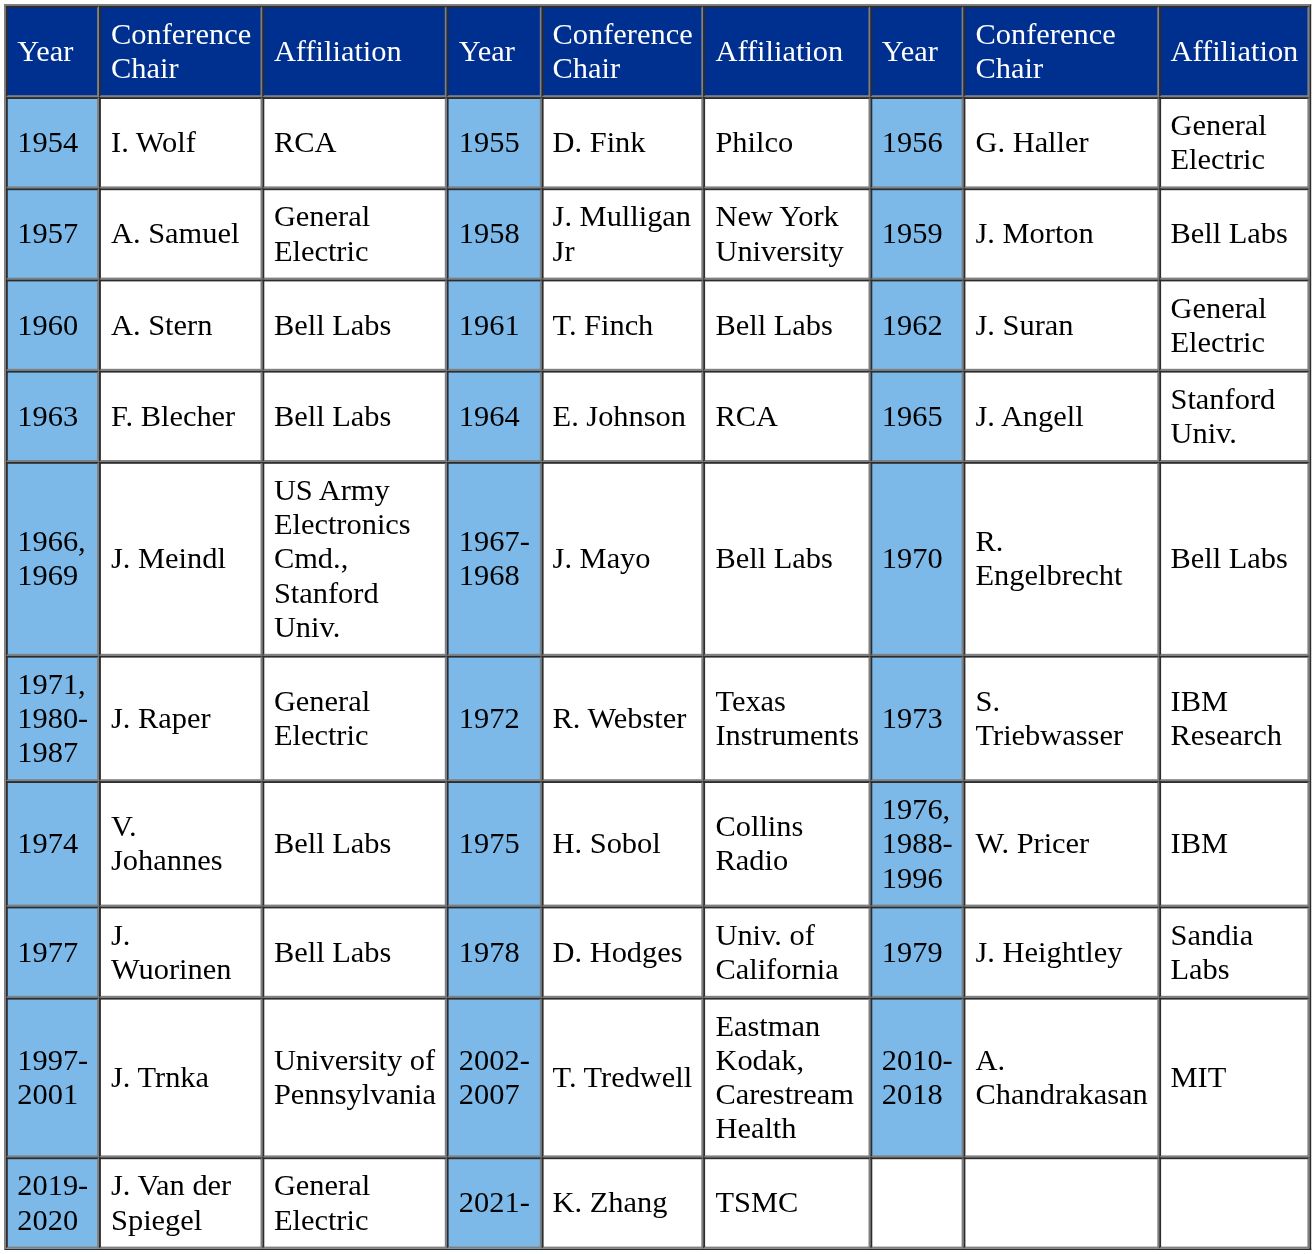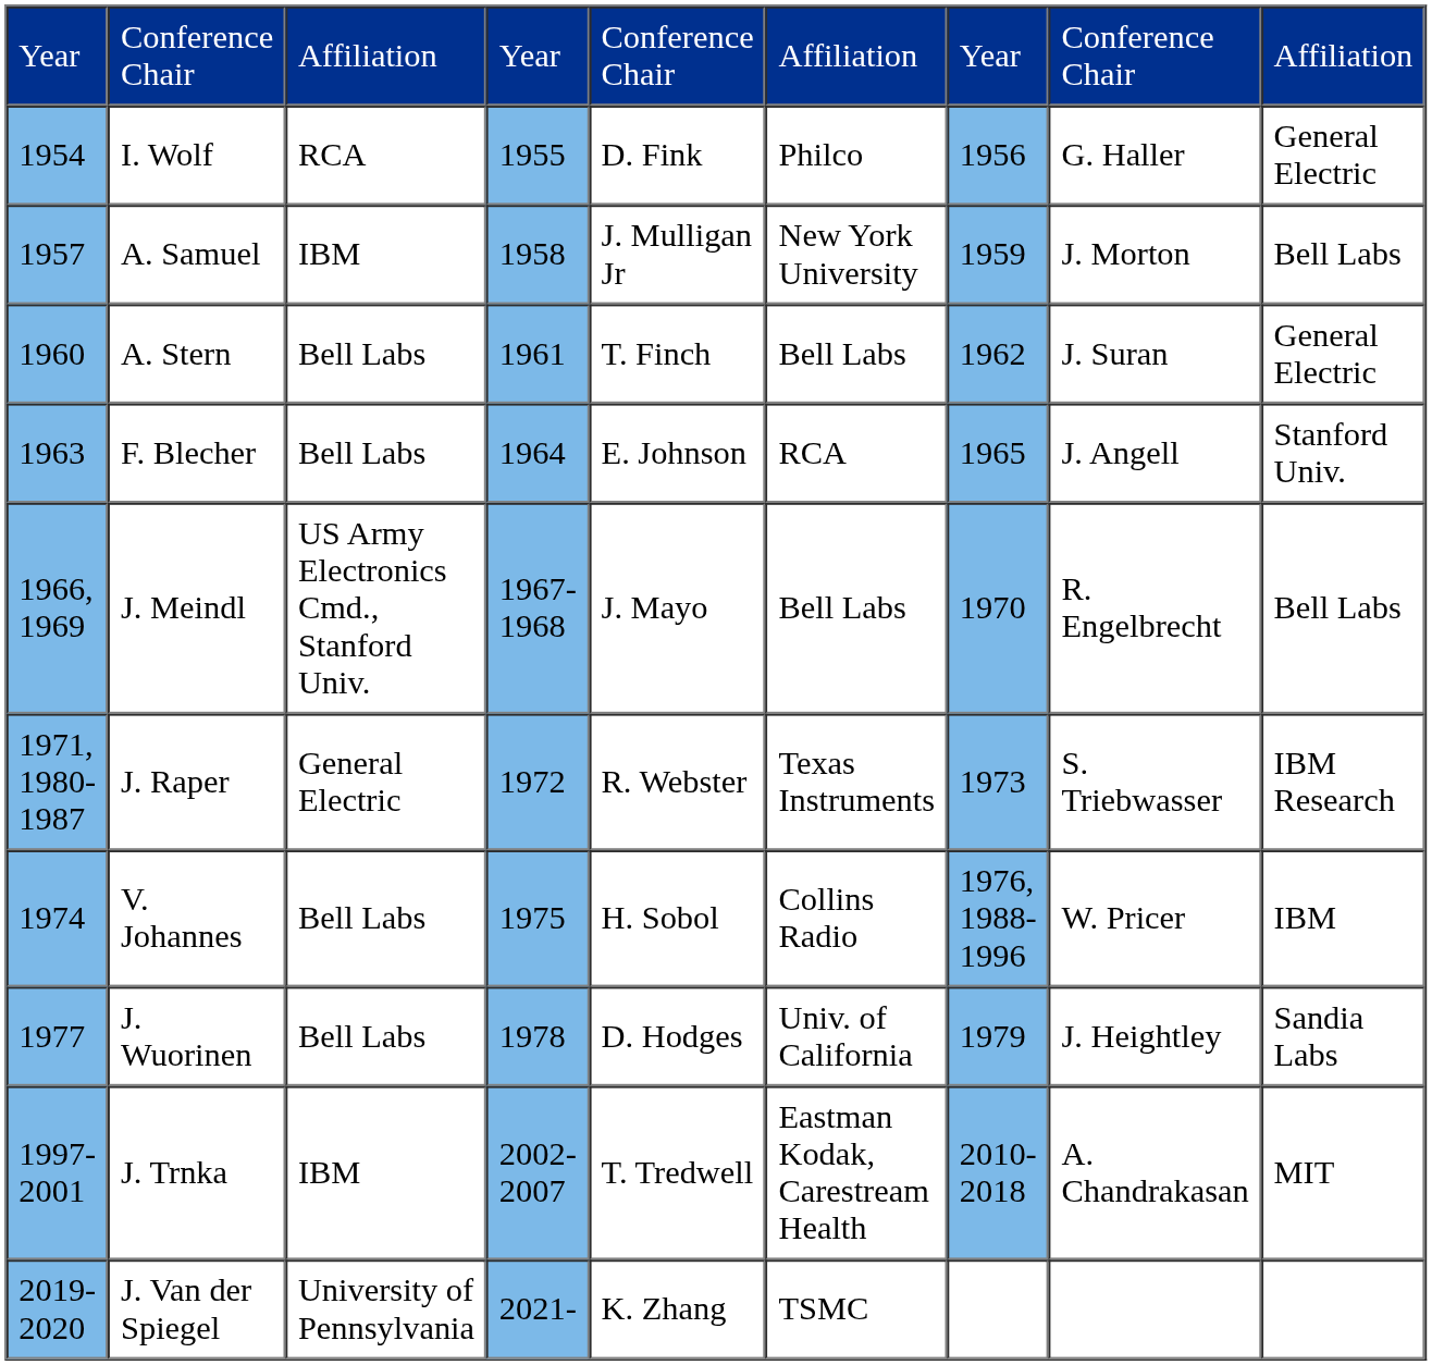 <table border="1" cellpadding="5" cellspacing="0" align="center">
 <tr>
 <td style="background:#00308F; color: white ">Year</td>
 <td style="background:#00308F; color: white ">Conference Chair</td>
 <td style="background:#00308F; color: white ">Affiliation</td>
 <td style="background:#00308F; color: white ">Year</td>
 <td style="background:#00308F; color: white ">Conference Chair</td>
 <td style="background:#00308F; color: white ">Affiliation</td>
 <td style="background:#00308F; color: white ">Year</td>
 <td style="background:#00308F; color: white ">Conference Chair</td>
 <td style="background:#00308F; color: white ">Affiliation</td>
 </tr>
 <tr>
 <td style="background: #7CB9E8; color:black">1954</td>
 <td>I. Wolf</td>
 <td>RCA</td>
 <td style="background: #7CB9E8; color:black">1955</td>
 <td>D. Fink</td>
 <td>Philco</td>
 <td style="background: #7CB9E8; color:black">1956</td>
 <td>G. Haller</td>
 <td>General Electric</td>
 </tr>
 <tr>
 <td style="background: #7CB9E8; color:black">1957</td>
 <td>A. Samuel</td>
-<td>General Electric</td>
+<td>IBM</td>
 <td style="background: #7CB9E8; color:black">1958</td>
 <td>J. Mulligan Jr</td>
 <td>New York University</td>
 <td style="background: #7CB9E8; color:black">1959</td>
 <td>J. Morton</td>
 <td>Bell Labs</td>
 </tr>
 <tr>
 <td style="background: #7CB9E8; color:black">1960</td>
 <td>A. Stern</td>
 <td>Bell Labs</td>
 <td style="background: #7CB9E8; color:black">1961</td>
 <td>T. Finch</td>
 <td>Bell Labs</td>
 <td style="background: #7CB9E8; color:black">1962</td>
 <td>J. Suran</td>
 <td>General Electric</td>
 </tr>
 <tr>
 <td style="background: #7CB9E8; color:black">1963</td>
 <td>F. Blecher</td>
 <td>Bell Labs</td>
 <td style="background: #7CB9E8; color:black">1964</td>
 <td>E. Johnson</td>
 <td>RCA</td>
 <td style="background: #7CB9E8; color:black">1965</td>
 <td>J. Angell</td>
 <td>Stanford Univ.</td>
 </tr>
 <tr>
 <td style="background: #7CB9E8; color:black">1966, 1969</td>
 <td>J. Meindl</td>
 <td>US Army Electronics Cmd., Stanford Univ.</td>
 <td style="background: #7CB9E8; color:black">1967-1968</td>
 <td>J. Mayo</td>
 <td>Bell Labs</td>
 <td style="background: #7CB9E8; color:black">1970</td>
 <td>R. Engelbrecht</td>
 <td>Bell Labs</td>
 </tr>
 <tr>
 <td style="background: #7CB9E8; color:black">1971, 1980-1987</td>
 <td>J. Raper</td>
 <td>General Electric</td>
 <td style="background: #7CB9E8; color:black">1972</td>
 <td>R. Webster</td>
 <td>Texas Instruments</td>
 <td style="background: #7CB9E8; color:black">1973</td>
 <td>S. Triebwasser</td>
 <td>IBM Research</td>
 </tr>
 <tr>
 <td style="background: #7CB9E8; color:black">1974</td>
 <td>V. Johannes</td>
 <td>Bell Labs</td>
 <td style="background: #7CB9E8; color:black">1975</td>
 <td>H. Sobol</td>
 <td>Collins Radio</td>
 <td style="background: #7CB9E8; color:black">1976, 1988-1996</td>
 <td>W. Pricer</td>
 <td>IBM</td>
 </tr>
 <tr>
 <td style="background: #7CB9E8; color:black">1977</td>
 <td>J. Wuorinen</td>
 <td>Bell Labs</td>
 <td style="background: #7CB9E8; color:black">1978</td>
 <td>D. Hodges</td>
 <td>Univ. of California</td>
 <td style="background: #7CB9E8; color:black">1979</td>
 <td>J. Heightley</td>
 <td>Sandia Labs</td>
 </tr>
 <tr>
 <td style="background: #7CB9E8; color:black">1997-2001</td>
 <td>J. Trnka</td>
-<td>University of Pennsylvania</td>
+<td>IBM</td>
 <td style="background: #7CB9E8; color:black">2002-2007</td>
 <td>T. Tredwell</td>
 <td>Eastman Kodak, Carestream Health</td>
 <td style="background: #7CB9E8; color:black">2010-2018</td>
 <td>A. Chandrakasan</td>
 <td>MIT</td>
 </tr>
 <tr>
 <td style="background: #7CB9E8; color:black">2019-2020</td>
 <td>J. Van der Spiegel</td>
-<td>General Electric</td>
+<td>University of Pennsylvania</td>
 <td style="background: #7CB9E8; color:black">2021-</td>
 <td>K. Zhang</td>
 <td>TSMC</td>
 <td></td>
 <td></td>
 <td></td>
 </tr>
 </table>
